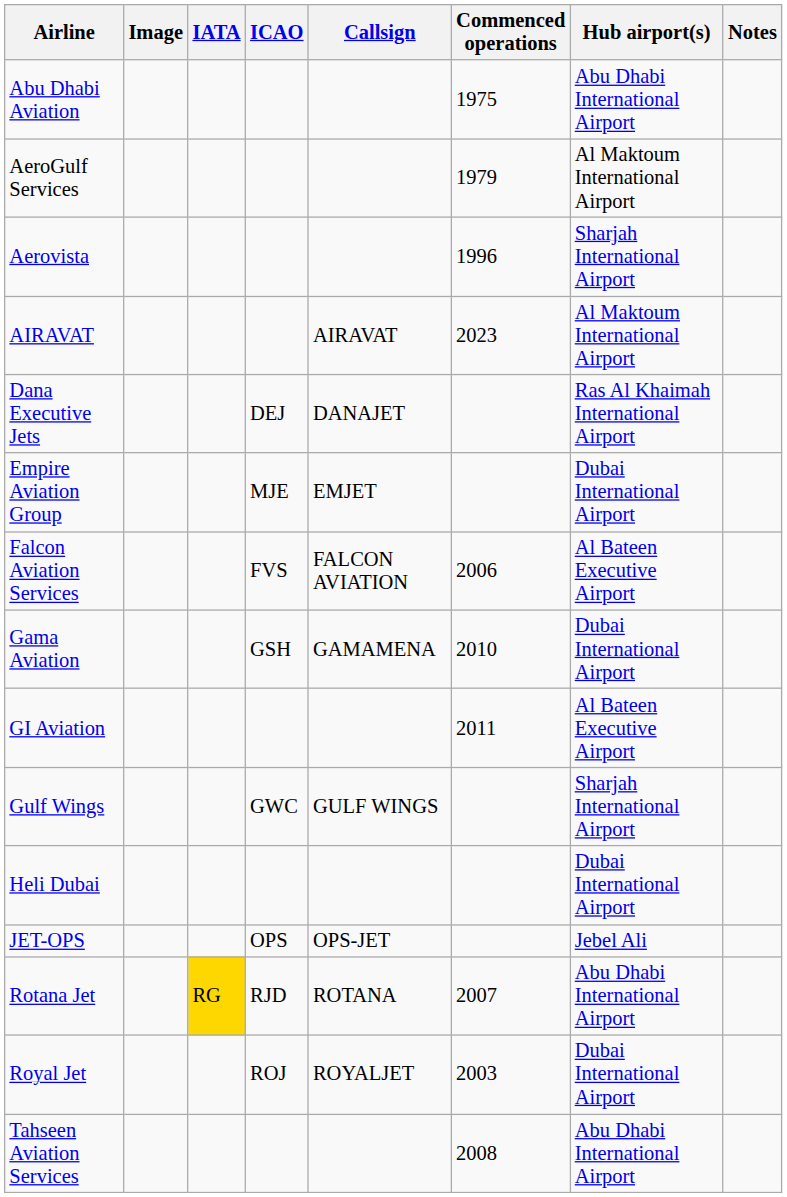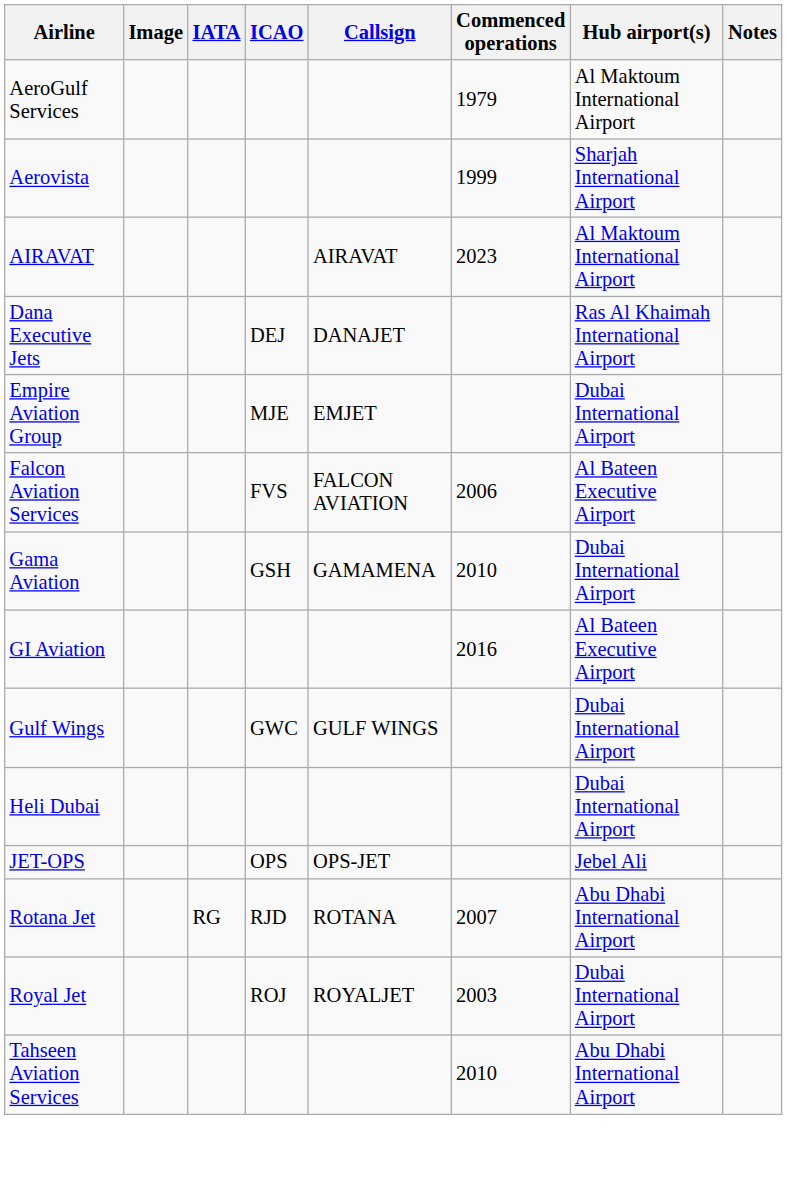 <table class="wikitable sortable">
 <tr style="vertical-align:middle;">
 <th>Airline</th>
 <th>Image</th>
 <th><a href='#'>IATA</a></th>
 <th><a href='#'>ICAO</a></th>
 <th><a href='#'>Callsign</a></th>
 <th>Commenced<br>operations</th>
 <th>Hub airport(s)</th>
 <th>Notes</th>
-</tr>
-<tr>
-<td><a href='#'>Abu Dhabi Aviation</a></td>
-<td></td>
-<td></td>
-<td></td>
-<td></td>
-<td>1975</td>
-<td><a href='#'>Abu Dhabi International Airport</a></td>
-<td></td>
 </tr>
 <tr>
 <td>AeroGulf Services</td>
 <td></td>
 <td></td>
 <td></td>
 <td></td>
 <td>1979</td>
 <td>Al Maktoum International Airport</td>
 <td></td>
 </tr>
 <tr>
 <td><a href='#'>Aerovista</a></td>
 <td></td>
 <td></td>
 <td></td>
 <td></td>
-<td>1996</td>
+<td>1999</td>
 <td><a href='#'>Sharjah International Airport</a></td>
 <td></td>
 </tr>
 <tr>
 <td><a href='#'>AIRAVAT</a></td>
 <td></td>
 <td></td>
 <td></td>
 <td>AIRAVAT</td>
 <td>2023</td>
 <td><a href='#'>Al Maktoum International Airport</a></td>
 <td></td>
 </tr>
 <tr>
 <td><a href='#'>Dana Executive Jets</a></td>
 <td></td>
 <td></td>
 <td>DEJ</td>
 <td>DANAJET</td>
 <td></td>
 <td><a href='#'>Ras Al Khaimah International Airport</a></td>
 <td></td>
 </tr>
 <tr>
 <td><a href='#'>Empire Aviation Group</a></td>
 <td></td>
 <td></td>
 <td>MJE</td>
 <td>EMJET</td>
 <td></td>
 <td><a href='#'>Dubai International Airport</a></td>
 <td></td>
 </tr>
 <tr>
 <td><a href='#'>Falcon Aviation Services</a></td>
 <td></td>
 <td></td>
 <td>FVS</td>
 <td>FALCON AVIATION</td>
 <td>2006</td>
 <td><a href='#'>Al Bateen Executive Airport</a></td>
 <td></td>
 </tr>
 <tr>
 <td><a href='#'>Gama Aviation</a></td>
 <td></td>
 <td></td>
 <td>GSH</td>
 <td>GAMAMENA</td>
 <td>2010</td>
 <td><a href='#'>Dubai International Airport</a></td>
 <td></td>
 </tr>
 <tr>
 <td><a href='#'>GI Aviation</a></td>
 <td></td>
 <td></td>
 <td></td>
 <td></td>
-<td>2011</td>
+<td>2016</td>
 <td><a href='#'>Al Bateen Executive Airport</a></td>
 <td></td>
 </tr>
 <tr>
 <td><a href='#'>Gulf Wings</a></td>
 <td></td>
 <td></td>
 <td>GWC</td>
 <td>GULF WINGS</td>
 <td></td>
-<td><a href='#'>Sharjah International Airport</a></td>
+<td><a href='#'>Dubai International Airport</a></td>
 <td></td>
 </tr>
 <tr>
 <td><a href='#'>Heli Dubai</a></td>
 <td></td>
 <td></td>
 <td></td>
 <td></td>
 <td></td>
 <td><a href='#'>Dubai International Airport</a></td>
 <td></td>
 </tr>
 <tr>
 <td><a href='#'>JET-OPS</a></td>
 <td></td>
 <td></td>
 <td>OPS</td>
 <td>OPS-JET</td>
 <td></td>
 <td><a href='#'>Jebel Ali</a></td>
 <td></td>
 </tr>
 <tr>
 <td><a href='#'>Rotana Jet</a></td>
 <td></td>
-<td style="background: gold;">RG</td>
+<td>RG</td>
 <td>RJD</td>
 <td>ROTANA</td>
 <td>2007</td>
 <td><a href='#'>Abu Dhabi International Airport</a></td>
 <td></td>
 </tr>
 <tr>
 <td><a href='#'>Royal Jet</a></td>
 <td></td>
 <td></td>
 <td>ROJ</td>
 <td>ROYALJET</td>
 <td>2003</td>
 <td><a href='#'>Dubai International Airport</a></td>
 <td></td>
 </tr>
 <tr>
 <td><a href='#'>Tahseen Aviation Services</a></td>
 <td></td>
 <td></td>
 <td></td>
 <td></td>
-<td>2008</td>
+<td>2010</td>
 <td><a href='#'>Abu Dhabi International Airport</a></td>
 <td></td>
 </tr>
 </table>
